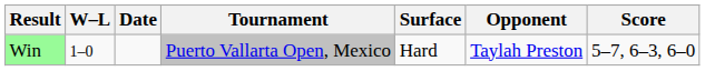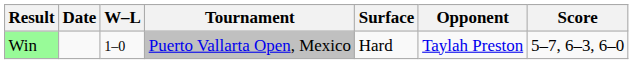 <table class="sortable wikitable">
 <tr>
 <th>Result</th>
+<th>Date</th>
 <th class="unsortable">W–L</th>
-<th>Date</th>
 <th>Tournament</th>
 <th>Surface</th>
 <th>Opponent</th>
 <th class="unsortable">Score</th>
 </tr>
 <tr>
 <td bgcolor=98FB98>Win</td>
+<td><a href='#'></a></td>
 <td><small>1–0</small></td>
-<td><a href='#'></a></td>
 <td bgcolor=silver><a href='#'>Puerto Vallarta Open</a>, Mexico</td>
 <td>Hard</td>
 <td> <a href='#'>Taylah Preston</a></td>
 <td>5–7, 6–3, 6–0</td>
 </tr>
 </table>
